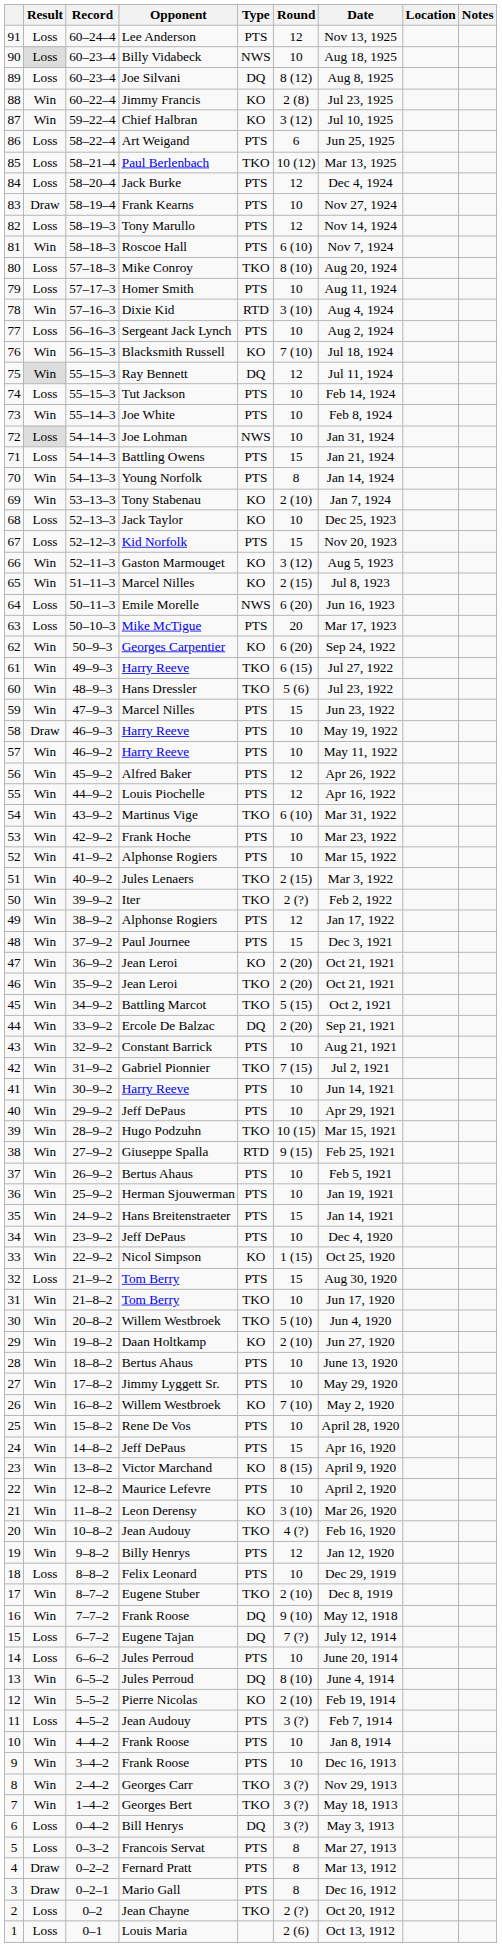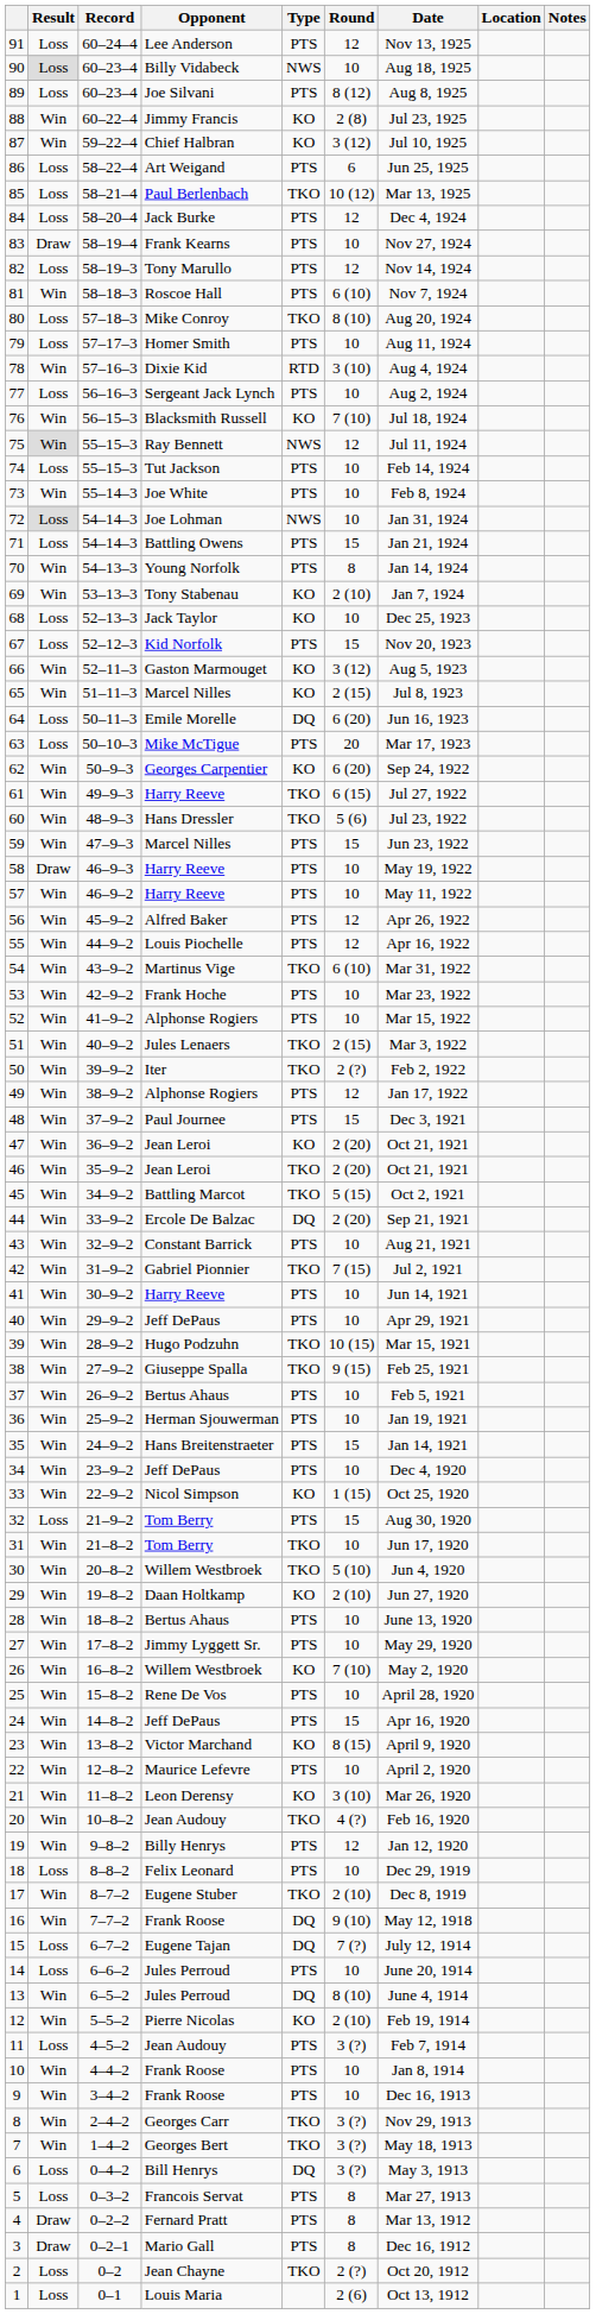 <table class="wikitable mw-collapsible mw-collapsed" style="text-align:center">
 <tr>
 <th></th>
 <th>Result</th>
 <th>Record</th>
 <th>Opponent</th>
 <th>Type</th>
 <th>Round</th>
 <th>Date</th>
 <th>Location</th>
 <th>Notes</th>
 </tr>
 <tr>
 <td>91</td>
 <td>Loss</td>
 <td>60–24–4 </td>
 <td style="text-align:left;">Lee Anderson</td>
 <td>PTS</td>
 <td>12</td>
 <td>Nov 13, 1925</td>
 <td style="text-align:left;"></td>
 <td></td>
 </tr>
 <tr>
 <td>90</td>
 <td style="background:#DDD">Loss</td>
 <td>60–23–4 </td>
 <td style="text-align:left;">Billy Vidabeck</td>
 <td>NWS</td>
 <td>10</td>
 <td>Aug 18, 1925</td>
 <td style="text-align:left;"></td>
 <td></td>
 </tr>
 <tr>
 <td>89</td>
 <td>Loss</td>
 <td>60–23–4 </td>
 <td style="text-align:left;">Joe Silvani</td>
-<td>DQ</td>
+<td>PTS</td>
 <td>8 (12)</td>
 <td>Aug 8, 1925</td>
 <td style="text-align:left;"></td>
 <td></td>
 </tr>
 <tr>
 <td>88</td>
 <td>Win</td>
 <td>60–22–4 </td>
 <td style="text-align:left;">Jimmy Francis</td>
 <td>KO</td>
 <td>2 (8)</td>
 <td>Jul 23, 1925</td>
 <td style="text-align:left;"></td>
 <td></td>
 </tr>
 <tr>
 <td>87</td>
 <td>Win</td>
 <td>59–22–4 </td>
 <td style="text-align:left;">Chief Halbran</td>
 <td>KO</td>
 <td>3 (12)</td>
 <td>Jul 10, 1925</td>
 <td style="text-align:left;"></td>
 <td></td>
 </tr>
 <tr>
 <td>86</td>
 <td>Loss</td>
 <td>58–22–4 </td>
 <td style="text-align:left;">Art Weigand</td>
 <td>PTS</td>
 <td>6</td>
 <td>Jun 25, 1925</td>
 <td style="text-align:left;"></td>
 <td></td>
 </tr>
 <tr>
 <td>85</td>
 <td>Loss</td>
 <td>58–21–4 </td>
 <td style="text-align:left;"><a href='#'>Paul Berlenbach</a></td>
 <td>TKO</td>
 <td>10 (12)</td>
 <td>Mar 13, 1925</td>
 <td style="text-align:left;"></td>
 <td></td>
 </tr>
 <tr>
 <td>84</td>
 <td>Loss</td>
 <td>58–20–4 </td>
 <td style="text-align:left;">Jack Burke</td>
 <td>PTS</td>
 <td>12</td>
 <td>Dec 4, 1924</td>
 <td style="text-align:left;"></td>
 <td></td>
 </tr>
 <tr>
 <td>83</td>
 <td>Draw</td>
 <td>58–19–4 </td>
 <td style="text-align:left;">Frank Kearns</td>
 <td>PTS</td>
 <td>10</td>
 <td>Nov 27, 1924</td>
 <td style="text-align:left;"></td>
 <td></td>
 </tr>
 <tr>
 <td>82</td>
 <td>Loss</td>
 <td>58–19–3 </td>
 <td style="text-align:left;">Tony Marullo</td>
 <td>PTS</td>
 <td>12</td>
 <td>Nov 14, 1924</td>
 <td style="text-align:left;"></td>
 <td></td>
 </tr>
 <tr>
 <td>81</td>
 <td>Win</td>
 <td>58–18–3 </td>
 <td style="text-align:left;">Roscoe Hall</td>
 <td>PTS</td>
 <td>6 (10)</td>
 <td>Nov 7, 1924</td>
 <td style="text-align:left;"></td>
 <td></td>
 </tr>
 <tr>
 <td>80</td>
 <td>Loss</td>
 <td>57–18–3 </td>
 <td style="text-align:left;">Mike Conroy</td>
 <td>TKO</td>
 <td>8 (10)</td>
 <td>Aug 20, 1924</td>
 <td style="text-align:left;"></td>
 <td></td>
 </tr>
 <tr>
 <td>79</td>
 <td>Loss</td>
 <td>57–17–3 </td>
 <td style="text-align:left;">Homer Smith</td>
 <td>PTS</td>
 <td>10</td>
 <td>Aug 11, 1924</td>
 <td style="text-align:left;"></td>
 <td></td>
 </tr>
 <tr>
 <td>78</td>
 <td>Win</td>
 <td>57–16–3 </td>
 <td style="text-align:left;">Dixie Kid</td>
 <td>RTD</td>
 <td>3 (10)</td>
 <td>Aug 4, 1924</td>
 <td style="text-align:left;"></td>
 <td style="text-align:left;"></td>
 </tr>
 <tr>
 <td>77</td>
 <td>Loss</td>
 <td>56–16–3 </td>
 <td style="text-align:left;">Sergeant Jack Lynch</td>
 <td>PTS</td>
 <td>10</td>
 <td>Aug 2, 1924</td>
 <td style="text-align:left;"></td>
 <td></td>
 </tr>
 <tr>
 <td>76</td>
 <td>Win</td>
 <td>56–15–3 </td>
 <td style="text-align:left;">Blacksmith Russell</td>
 <td>KO</td>
 <td>7 (10)</td>
 <td>Jul 18, 1924</td>
 <td style="text-align:left;"></td>
 <td></td>
 </tr>
 <tr>
 <td>75</td>
 <td style="background:#DDD">Win</td>
 <td>55–15–3 </td>
 <td style="text-align:left;">Ray Bennett</td>
-<td>DQ</td>
+<td>NWS</td>
 <td>12</td>
 <td>Jul 11, 1924</td>
 <td style="text-align:left;"></td>
 <td></td>
 </tr>
 <tr>
 <td>74</td>
 <td>Loss</td>
 <td>55–15–3 </td>
 <td style="text-align:left;">Tut Jackson</td>
 <td>PTS</td>
 <td>10</td>
 <td>Feb 14, 1924</td>
 <td style="text-align:left;"></td>
 <td></td>
 </tr>
 <tr>
 <td>73</td>
 <td>Win</td>
 <td>55–14–3 </td>
 <td style="text-align:left;">Joe White</td>
 <td>PTS</td>
 <td>10</td>
 <td>Feb 8, 1924</td>
 <td style="text-align:left;"></td>
 <td></td>
 </tr>
 <tr>
 <td>72</td>
 <td style="background:#DDD">Loss</td>
 <td>54–14–3 </td>
 <td style="text-align:left;">Joe Lohman</td>
 <td>NWS</td>
 <td>10</td>
 <td>Jan 31, 1924</td>
 <td style="text-align:left;"></td>
 <td></td>
 </tr>
 <tr>
 <td>71</td>
 <td>Loss</td>
 <td>54–14–3</td>
 <td style="text-align:left;">Battling Owens</td>
 <td>PTS</td>
 <td>15</td>
 <td>Jan 21, 1924</td>
 <td style="text-align:left;"></td>
 <td></td>
 </tr>
 <tr>
 <td>70</td>
 <td>Win</td>
 <td>54–13–3</td>
 <td style="text-align:left;">Young Norfolk</td>
 <td>PTS</td>
 <td>8</td>
 <td>Jan 14, 1924</td>
 <td style="text-align:left;"></td>
 <td></td>
 </tr>
 <tr>
 <td>69</td>
 <td>Win</td>
 <td>53–13–3</td>
 <td style="text-align:left;">Tony Stabenau</td>
 <td>KO</td>
 <td>2 (10)</td>
 <td>Jan 7, 1924</td>
 <td style="text-align:left;"></td>
 <td></td>
 </tr>
 <tr>
 <td>68</td>
 <td>Loss</td>
 <td>52–13–3</td>
 <td style="text-align:left;">Jack Taylor</td>
 <td>KO</td>
 <td>10</td>
 <td>Dec 25, 1923</td>
 <td style="text-align:left;"></td>
 <td></td>
 </tr>
 <tr>
 <td>67</td>
 <td>Loss</td>
 <td>52–12–3</td>
 <td style="text-align:left;"><a href='#'>Kid Norfolk</a></td>
 <td>PTS</td>
 <td>15</td>
 <td>Nov 20, 1923</td>
 <td style="text-align:left;"></td>
 <td></td>
 </tr>
 <tr>
 <td>66</td>
 <td>Win</td>
 <td>52–11–3</td>
 <td style="text-align:left;">Gaston Marmouget</td>
 <td>KO</td>
 <td>3 (12)</td>
 <td>Aug 5, 1923</td>
 <td style="text-align:left;"></td>
 <td></td>
 </tr>
 <tr>
 <td>65</td>
 <td>Win</td>
 <td>51–11–3</td>
 <td style="text-align:left;">Marcel Nilles</td>
 <td>KO</td>
 <td>2 (15)</td>
 <td>Jul 8, 1923</td>
 <td style="text-align:left;"></td>
 <td></td>
 </tr>
 <tr>
 <td>64</td>
 <td>Loss</td>
 <td>50–11–3</td>
 <td style="text-align:left;">Emile Morelle</td>
-<td>NWS</td>
+<td>DQ</td>
 <td>6 (20)</td>
 <td>Jun 16, 1923</td>
 <td style="text-align:left;"></td>
 <td></td>
 </tr>
 <tr>
 <td>63</td>
 <td>Loss</td>
 <td>50–10–3</td>
 <td style="text-align:left;"><a href='#'>Mike McTigue</a></td>
 <td>PTS</td>
 <td>20</td>
 <td>Mar 17, 1923</td>
 <td style="text-align:left;"></td>
 <td style="text-align:left;"></td>
 </tr>
 <tr>
 <td>62</td>
 <td>Win</td>
 <td>50–9–3</td>
 <td style="text-align:left;"><a href='#'>Georges Carpentier</a></td>
 <td>KO</td>
 <td>6 (20)</td>
 <td>Sep 24, 1922</td>
 <td style="text-align:left;"></td>
 <td style="text-align:left;"></td>
 </tr>
 <tr>
 <td>61</td>
 <td>Win</td>
 <td>49–9–3</td>
 <td style="text-align:left;"><a href='#'>Harry Reeve</a></td>
 <td>TKO</td>
 <td>6 (15)</td>
 <td>Jul 27, 1922</td>
 <td style="text-align:left;"></td>
 <td></td>
 </tr>
 <tr>
 <td>60</td>
 <td>Win</td>
 <td>48–9–3</td>
 <td style="text-align:left;">Hans Dressler</td>
 <td>TKO</td>
 <td>5 (6)</td>
 <td>Jul 23, 1922</td>
 <td style="text-align:left;"></td>
 <td></td>
 </tr>
 <tr>
 <td>59</td>
 <td>Win</td>
 <td>47–9–3</td>
 <td style="text-align:left;">Marcel Nilles</td>
 <td>PTS</td>
 <td>15</td>
 <td>Jun 23, 1922</td>
 <td style="text-align:left;"></td>
 <td></td>
 </tr>
 <tr>
 <td>58</td>
 <td> Draw</td>
 <td>46–9–3</td>
 <td style="text-align:left;"><a href='#'>Harry Reeve</a></td>
 <td>PTS</td>
 <td>10</td>
 <td>May 19, 1922</td>
 <td style="text-align:left;"></td>
 <td></td>
 </tr>
 <tr>
 <td>57</td>
 <td>Win</td>
 <td>46–9–2</td>
 <td style="text-align:left;"><a href='#'>Harry Reeve</a></td>
 <td>PTS</td>
 <td>10</td>
 <td>May 11, 1922</td>
 <td style="text-align:left;"></td>
 <td></td>
 </tr>
 <tr>
 <td>56</td>
 <td>Win</td>
 <td>45–9–2</td>
 <td style="text-align:left;">Alfred Baker</td>
 <td>PTS</td>
 <td>12</td>
 <td>Apr 26, 1922</td>
 <td style="text-align:left;"></td>
 <td></td>
 </tr>
 <tr>
 <td>55</td>
 <td>Win</td>
 <td>44–9–2</td>
 <td style="text-align:left;">Louis Piochelle</td>
 <td>PTS</td>
 <td>12</td>
 <td>Apr 16, 1922</td>
 <td style="text-align:left;"></td>
 <td></td>
 </tr>
 <tr>
 <td>54</td>
 <td>Win</td>
 <td>43–9–2</td>
 <td style="text-align:left;">Martinus Vige</td>
 <td>TKO</td>
 <td>6 (10)</td>
 <td>Mar 31, 1922</td>
 <td style="text-align:left;"></td>
 <td></td>
 </tr>
 <tr>
 <td>53</td>
 <td>Win</td>
 <td>42–9–2</td>
 <td style="text-align:left;">Frank Hoche</td>
 <td>PTS</td>
 <td>10</td>
 <td>Mar 23, 1922</td>
 <td style="text-align:left;"></td>
 <td></td>
 </tr>
 <tr>
 <td>52</td>
 <td>Win</td>
 <td>41–9–2</td>
 <td style="text-align:left;">Alphonse Rogiers</td>
 <td>PTS</td>
 <td>10</td>
 <td>Mar 15, 1922</td>
 <td style="text-align:left;"></td>
 <td></td>
 </tr>
 <tr>
 <td>51</td>
 <td>Win</td>
 <td>40–9–2</td>
 <td style="text-align:left;">Jules Lenaers</td>
 <td>TKO</td>
 <td>2 (15)</td>
 <td>Mar 3, 1922</td>
 <td style="text-align:left;"></td>
 <td></td>
 </tr>
 <tr>
 <td>50</td>
 <td>Win</td>
 <td>39–9–2</td>
 <td style="text-align:left;">Iter</td>
 <td>TKO</td>
 <td>2 (?)</td>
 <td>Feb 2, 1922</td>
 <td style="text-align:left;"></td>
 <td></td>
 </tr>
 <tr>
 <td>49</td>
 <td>Win</td>
 <td>38–9–2</td>
 <td style="text-align:left;">Alphonse Rogiers</td>
 <td>PTS</td>
 <td>12</td>
 <td>Jan 17, 1922</td>
 <td style="text-align:left;"></td>
 <td></td>
 </tr>
 <tr>
 <td>48</td>
 <td>Win</td>
 <td>37–9–2</td>
 <td style="text-align:left;">Paul Journee</td>
 <td>PTS</td>
 <td>15</td>
 <td>Dec 3, 1921</td>
 <td style="text-align:left;"></td>
 <td></td>
 </tr>
 <tr>
 <td>47</td>
 <td>Win</td>
 <td>36–9–2</td>
 <td style="text-align:left;">Jean Leroi</td>
 <td>KO</td>
 <td>2 (20)</td>
 <td>Oct 21, 1921</td>
 <td style="text-align:left;"></td>
 <td></td>
 </tr>
 <tr>
 <td>46</td>
 <td>Win</td>
 <td>35–9–2</td>
 <td style="text-align:left;">Jean Leroi</td>
 <td>TKO</td>
 <td>2 (20)</td>
 <td>Oct 21, 1921</td>
 <td style="text-align:left;"></td>
 <td></td>
 </tr>
 <tr>
 <td>45</td>
 <td>Win</td>
 <td>34–9–2</td>
 <td style="text-align:left;">Battling Marcot</td>
 <td>TKO</td>
 <td>5 (15)</td>
 <td>Oct 2, 1921</td>
 <td style="text-align:left;"></td>
 <td></td>
 </tr>
 <tr>
 <td>44</td>
 <td>Win</td>
 <td>33–9–2</td>
 <td style="text-align:left;">Ercole De Balzac</td>
 <td>DQ</td>
 <td>2 (20)</td>
 <td>Sep 21, 1921</td>
 <td style="text-align:left;"></td>
 <td></td>
 </tr>
 <tr>
 <td>43</td>
 <td>Win</td>
 <td>32–9–2</td>
 <td style="text-align:left;">Constant Barrick</td>
 <td>PTS</td>
 <td>10</td>
 <td>Aug 21, 1921</td>
 <td style="text-align:left;"></td>
 <td></td>
 </tr>
 <tr>
 <td>42</td>
 <td>Win</td>
 <td>31–9–2</td>
 <td style="text-align:left;">Gabriel Pionnier</td>
 <td>TKO</td>
 <td>7 (15)</td>
 <td>Jul 2, 1921</td>
 <td style="text-align:left;"></td>
 <td></td>
 </tr>
 <tr>
 <td>41</td>
 <td>Win</td>
 <td>30–9–2</td>
 <td style="text-align:left;"><a href='#'>Harry Reeve</a></td>
 <td>PTS</td>
 <td>10</td>
 <td>Jun 14, 1921</td>
 <td style="text-align:left;"></td>
 <td></td>
 </tr>
 <tr>
 <td>40</td>
 <td>Win</td>
 <td>29–9–2</td>
 <td style="text-align:left;">Jeff DePaus</td>
 <td>PTS</td>
 <td>10</td>
 <td>Apr 29, 1921</td>
 <td style="text-align:left;"></td>
 <td></td>
 </tr>
 <tr>
 <td>39</td>
 <td>Win</td>
 <td>28–9–2</td>
 <td style="text-align:left;">Hugo Podzuhn</td>
 <td>TKO</td>
 <td>10 (15)</td>
 <td>Mar 15, 1921</td>
 <td style="text-align:left;"></td>
 <td></td>
 </tr>
 <tr>
 <td>38</td>
 <td>Win</td>
 <td>27–9–2</td>
 <td style="text-align:left;">Giuseppe Spalla</td>
-<td>RTD</td>
+<td>TKO</td>
 <td>9 (15)</td>
 <td>Feb 25, 1921</td>
 <td style="text-align:left;"></td>
 <td></td>
 </tr>
 <tr>
 <td>37</td>
 <td>Win</td>
 <td>26–9–2</td>
 <td style="text-align:left;">Bertus Ahaus</td>
 <td>PTS</td>
 <td>10</td>
 <td>Feb 5, 1921</td>
 <td style="text-align:left;"></td>
 <td></td>
 </tr>
 <tr>
 <td>36</td>
 <td>Win</td>
 <td>25–9–2</td>
 <td style="text-align:left;">Herman Sjouwerman</td>
 <td>PTS</td>
 <td>10</td>
 <td>Jan 19, 1921</td>
 <td style="text-align:left;"></td>
 <td></td>
 </tr>
 <tr>
 <td>35</td>
 <td>Win</td>
 <td>24–9–2</td>
 <td style="text-align:left;">Hans Breitenstraeter</td>
 <td>PTS</td>
 <td>15</td>
 <td>Jan 14, 1921</td>
 <td style="text-align:left;"></td>
 <td></td>
 </tr>
 <tr>
 <td>34</td>
 <td>Win</td>
 <td>23–9–2</td>
 <td style="text-align:left;">Jeff DePaus</td>
 <td>PTS</td>
 <td>10</td>
 <td>Dec 4, 1920</td>
 <td style="text-align:left;"></td>
 <td></td>
 </tr>
 <tr>
 <td>33</td>
 <td>Win</td>
 <td>22–9–2</td>
 <td style="text-align:left;">Nicol Simpson</td>
 <td>KO</td>
 <td>1 (15)</td>
 <td>Oct 25, 1920</td>
 <td style="text-align:left;"></td>
 <td></td>
 </tr>
 <tr>
 <td>32</td>
 <td>Loss</td>
 <td>21–9–2</td>
 <td style="text-align:left;"><a href='#'>Tom Berry</a></td>
 <td>PTS</td>
 <td>15</td>
 <td>Aug 30, 1920</td>
 <td style="text-align:left;"></td>
 <td></td>
 </tr>
 <tr>
 <td>31</td>
 <td>Win</td>
 <td>21–8–2</td>
 <td style="text-align:left;"><a href='#'>Tom Berry</a></td>
 <td>TKO</td>
 <td>10</td>
 <td>Jun 17, 1920</td>
 <td style="text-align:left;"></td>
 <td></td>
 </tr>
 <tr>
 <td>30</td>
 <td>Win</td>
 <td>20–8–2</td>
 <td style="text-align:left;">Willem Westbroek</td>
 <td>TKO</td>
 <td>5 (10)</td>
 <td>Jun 4, 1920</td>
 <td style="text-align:left;"></td>
 <td></td>
 </tr>
 <tr>
 <td>29</td>
 <td>Win</td>
 <td>19–8–2</td>
 <td style="text-align:left;">Daan Holtkamp</td>
 <td>KO</td>
 <td>2 (10)</td>
 <td>Jun 27, 1920</td>
 <td style="text-align:left;"></td>
 <td></td>
 </tr>
 <tr>
 <td>28</td>
 <td>Win</td>
 <td>18–8–2</td>
 <td style="text-align:left;">Bertus Ahaus</td>
 <td>PTS</td>
 <td>10</td>
 <td>June 13, 1920</td>
 <td style="text-align:left;"></td>
 <td></td>
 </tr>
 <tr>
 <td>27</td>
 <td>Win</td>
 <td>17–8–2</td>
 <td style="text-align:left;">Jimmy Lyggett Sr.</td>
 <td>PTS</td>
 <td>10</td>
 <td>May 29, 1920</td>
 <td style="text-align:left;"></td>
 <td></td>
 </tr>
 <tr>
 <td>26</td>
 <td>Win</td>
 <td>16–8–2</td>
 <td style="text-align:left;">Willem Westbroek</td>
 <td>KO</td>
 <td>7 (10)</td>
 <td>May 2, 1920</td>
 <td style="text-align:left;"></td>
 <td></td>
 </tr>
 <tr>
 <td>25</td>
 <td>Win</td>
 <td>15–8–2</td>
 <td style="text-align:left;">Rene De Vos</td>
 <td>PTS</td>
 <td>10</td>
 <td>April 28, 1920</td>
 <td style="text-align:left;"></td>
 <td></td>
 </tr>
 <tr>
 <td>24</td>
 <td>Win</td>
 <td>14–8–2</td>
 <td style="text-align:left;">Jeff DePaus</td>
 <td>PTS</td>
 <td>15</td>
 <td>Apr 16, 1920</td>
 <td style="text-align:left;"></td>
 <td></td>
 </tr>
 <tr>
 <td>23</td>
 <td>Win</td>
 <td>13–8–2</td>
 <td style="text-align:left;">Victor Marchand</td>
 <td>KO</td>
 <td>8 (15)</td>
 <td>April 9, 1920</td>
 <td style="text-align:left;"></td>
 <td></td>
 </tr>
 <tr>
 <td>22</td>
 <td>Win</td>
 <td>12–8–2</td>
 <td style="text-align:left;">Maurice Lefevre</td>
 <td>PTS</td>
 <td>10</td>
 <td>April 2, 1920</td>
 <td style="text-align:left;"></td>
 <td></td>
 </tr>
 <tr>
 <td>21</td>
 <td>Win</td>
 <td>11–8–2</td>
 <td style="text-align:left;">Leon Derensy</td>
 <td>KO</td>
 <td>3 (10)</td>
 <td>Mar 26, 1920</td>
 <td style="text-align:left;"></td>
 <td></td>
 </tr>
 <tr>
 <td>20</td>
 <td>Win</td>
 <td>10–8–2</td>
 <td style="text-align:left;">Jean Audouy</td>
 <td>TKO</td>
 <td>4 (?)</td>
 <td>Feb 16, 1920</td>
 <td style="text-align:left;"></td>
 <td></td>
 </tr>
 <tr>
 <td>19</td>
 <td>Win</td>
 <td>9–8–2</td>
 <td style="text-align:left;">Billy Henrys</td>
 <td>PTS</td>
 <td>12</td>
 <td>Jan 12, 1920</td>
 <td style="text-align:left;"></td>
 <td></td>
 </tr>
 <tr>
 <td>18</td>
 <td>Loss</td>
 <td>8–8–2</td>
 <td style="text-align:left;">Felix Leonard</td>
 <td>PTS</td>
 <td>10</td>
 <td>Dec 29, 1919</td>
 <td style="text-align:left;"></td>
 <td></td>
 </tr>
 <tr>
 <td>17</td>
 <td>Win</td>
 <td>8–7–2</td>
 <td style="text-align:left;">Eugene Stuber</td>
 <td>TKO</td>
 <td>2 (10)</td>
 <td>Dec 8, 1919</td>
 <td style="text-align:left;"></td>
 <td></td>
 </tr>
 <tr>
 <td>16</td>
 <td>Win</td>
 <td>7–7–2</td>
 <td style="text-align:left;">Frank Roose</td>
 <td>DQ</td>
 <td>9 (10)</td>
 <td>May 12, 1918</td>
 <td style="text-align:left;"></td>
 <td></td>
 </tr>
 <tr>
 <td>15</td>
 <td>Loss</td>
 <td>6–7–2</td>
 <td style="text-align:left;">Eugene Tajan</td>
 <td>DQ</td>
 <td>7 (?)</td>
 <td>July 12, 1914</td>
 <td style="text-align:left;"></td>
 <td></td>
 </tr>
 <tr>
 <td>14</td>
 <td>Loss</td>
 <td>6–6–2</td>
 <td style="text-align:left;">Jules Perroud</td>
 <td>PTS</td>
 <td>10</td>
 <td>June 20, 1914</td>
 <td style="text-align:left;"></td>
 <td></td>
 </tr>
 <tr>
 <td>13</td>
 <td>Win</td>
 <td>6–5–2</td>
 <td style="text-align:left;">Jules Perroud</td>
 <td>DQ</td>
 <td>8 (10)</td>
 <td>June 4, 1914</td>
 <td style="text-align:left;"></td>
 <td></td>
 </tr>
 <tr>
 <td>12</td>
 <td>Win</td>
 <td>5–5–2</td>
 <td style="text-align:left;">Pierre Nicolas</td>
 <td>KO</td>
 <td>2 (10)</td>
 <td>Feb 19, 1914</td>
 <td style="text-align:left;"></td>
 <td></td>
 </tr>
 <tr>
 <td>11</td>
 <td>Loss</td>
 <td>4–5–2</td>
 <td style="text-align:left;">Jean Audouy</td>
 <td>PTS</td>
 <td>3 (?)</td>
 <td>Feb 7, 1914</td>
 <td style="text-align:left;"></td>
 <td></td>
 </tr>
 <tr>
 <td>10</td>
 <td>Win</td>
 <td>4–4–2</td>
 <td style="text-align:left;">Frank Roose</td>
 <td>PTS</td>
 <td>10</td>
 <td>Jan 8, 1914</td>
 <td style="text-align:left;"></td>
 <td></td>
 </tr>
 <tr>
 <td>9</td>
 <td>Win</td>
 <td>3–4–2</td>
 <td style="text-align:left;">Frank Roose</td>
 <td>PTS</td>
 <td>10</td>
 <td>Dec 16, 1913</td>
 <td style="text-align:left;"></td>
 <td></td>
 </tr>
 <tr>
 <td>8</td>
 <td>Win</td>
 <td>2–4–2</td>
 <td style="text-align:left;">Georges Carr</td>
 <td>TKO</td>
 <td>3 (?)</td>
 <td>Nov 29, 1913</td>
 <td style="text-align:left;"></td>
 <td></td>
 </tr>
 <tr>
 <td>7</td>
 <td>Win</td>
 <td>1–4–2</td>
 <td style="text-align:left;">Georges Bert</td>
 <td>TKO</td>
 <td>3 (?)</td>
 <td>May 18, 1913</td>
 <td style="text-align:left;"></td>
 <td></td>
 </tr>
 <tr>
 <td>6</td>
 <td>Loss</td>
 <td>0–4–2</td>
 <td style="text-align:left;">Bill Henrys</td>
 <td>DQ</td>
 <td>3 (?)</td>
 <td>May 3, 1913</td>
 <td style="text-align:left;"></td>
 <td></td>
 </tr>
 <tr>
 <td>5</td>
 <td>Loss</td>
 <td>0–3–2</td>
 <td style="text-align:left;">Francois Servat</td>
 <td>PTS</td>
 <td>8</td>
 <td>Mar 27, 1913</td>
 <td style="text-align:left;"></td>
 <td></td>
 </tr>
 <tr>
 <td>4</td>
 <td>Draw</td>
 <td>0–2–2</td>
 <td style="text-align:left;">Fernard Pratt</td>
 <td>PTS</td>
 <td>8</td>
 <td>Mar 13, 1912</td>
 <td style="text-align:left;"></td>
 <td></td>
 </tr>
 <tr>
 <td>3</td>
 <td>Draw</td>
 <td>0–2–1</td>
 <td style="text-align:left;">Mario Gall</td>
 <td>PTS</td>
 <td>8</td>
 <td>Dec 16, 1912</td>
 <td style="text-align:left;"></td>
 <td></td>
 </tr>
 <tr>
 <td>2</td>
 <td>Loss</td>
 <td>0–2</td>
 <td style="text-align:left;">Jean Chayne</td>
 <td>TKO</td>
 <td>2 (?)</td>
 <td>Oct 20, 1912</td>
 <td style="text-align:left;"></td>
 <td></td>
 </tr>
 <tr>
 <td>1</td>
 <td>Loss</td>
 <td>0–1</td>
 <td style="text-align:left;">Louis Maria</td>
 <td></td>
 <td>2 (6)</td>
 <td>Oct 13, 1912</td>
 <td style="text-align:left;"></td>
 <td></td>
 </tr>
 </table>
